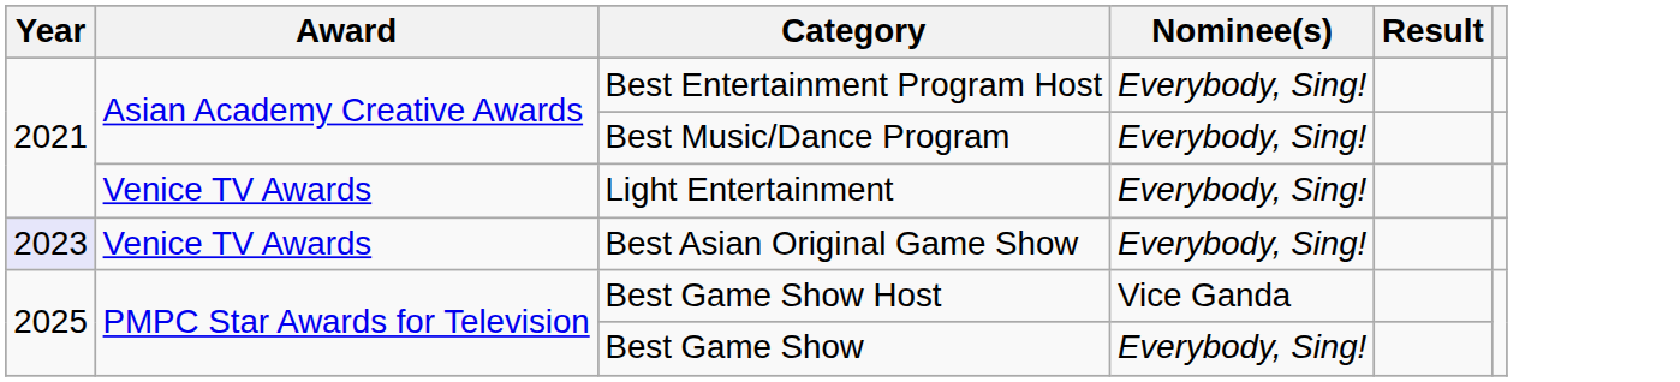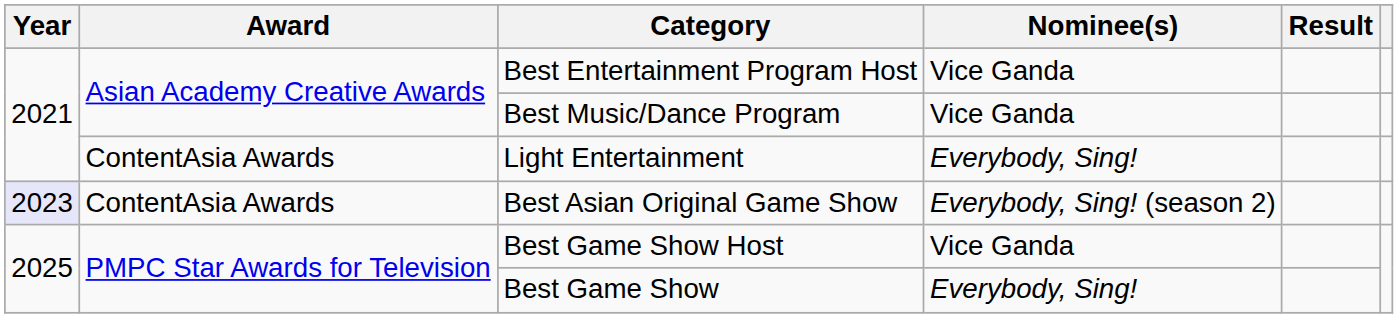 <table class="wikitable sortable">
 <tr>
 <th>Year</th>
 <th>Award</th>
 <th>Category</th>
 <th>Nominee(s)</th>
 <th>Result</th>
 <th></th>
 </tr>
 <tr>
 <td rowspan="3" align="center">2021</td>
 <td rowspan="2"><a href='#'>Asian Academy Creative Awards</a></td>
 <td>Best Entertainment Program Host</td>
-<td><em>Everybody, Sing!</em></td>
+<td>Vice Ganda</td>
 <td></td>
 <td align="center"></td>
 </tr>
 <tr>
 <td>Best Music/Dance Program</td>
-<td><em>Everybody, Sing!</em></td>
+<td>Vice Ganda</td>
 <td></td>
 <td align="center"></td>
 </tr>
 <tr>
-<td><a href='#'>Venice TV Awards</a></td>
+<td>ContentAsia Awards</td>
 <td>Light Entertainment</td>
 <td><em>Everybody, Sing!</em></td>
 <td></td>
 <td align="center"></td>
 </tr>
 <tr>
 <td rowspan="1" style="background: lavender; text-align: center;">2023</td>
-<td><a href='#'>Venice TV Awards</a></td>
+<td>ContentAsia Awards</td>
 <td>Best Asian Original Game Show</td>
-<td><em>Everybody, Sing!</em></td>
+<td><em>Everybody, Sing!</em> (season 2)</td>
 <td></td>
 <td align="center"></td>
 </tr>
 <tr>
 <td rowspan="2" align="center">2025</td>
 <td rowspan="2"><a href='#'>PMPC Star Awards for Television</a></td>
 <td>Best Game Show Host</td>
 <td>Vice Ganda</td>
 <td></td>
 <td rowspan="2" align="center"></td>
 </tr>
 <tr>
 <td>Best Game Show</td>
 <td><em>Everybody, Sing!</em></td>
 <td></td>
 </tr>
 </table>
